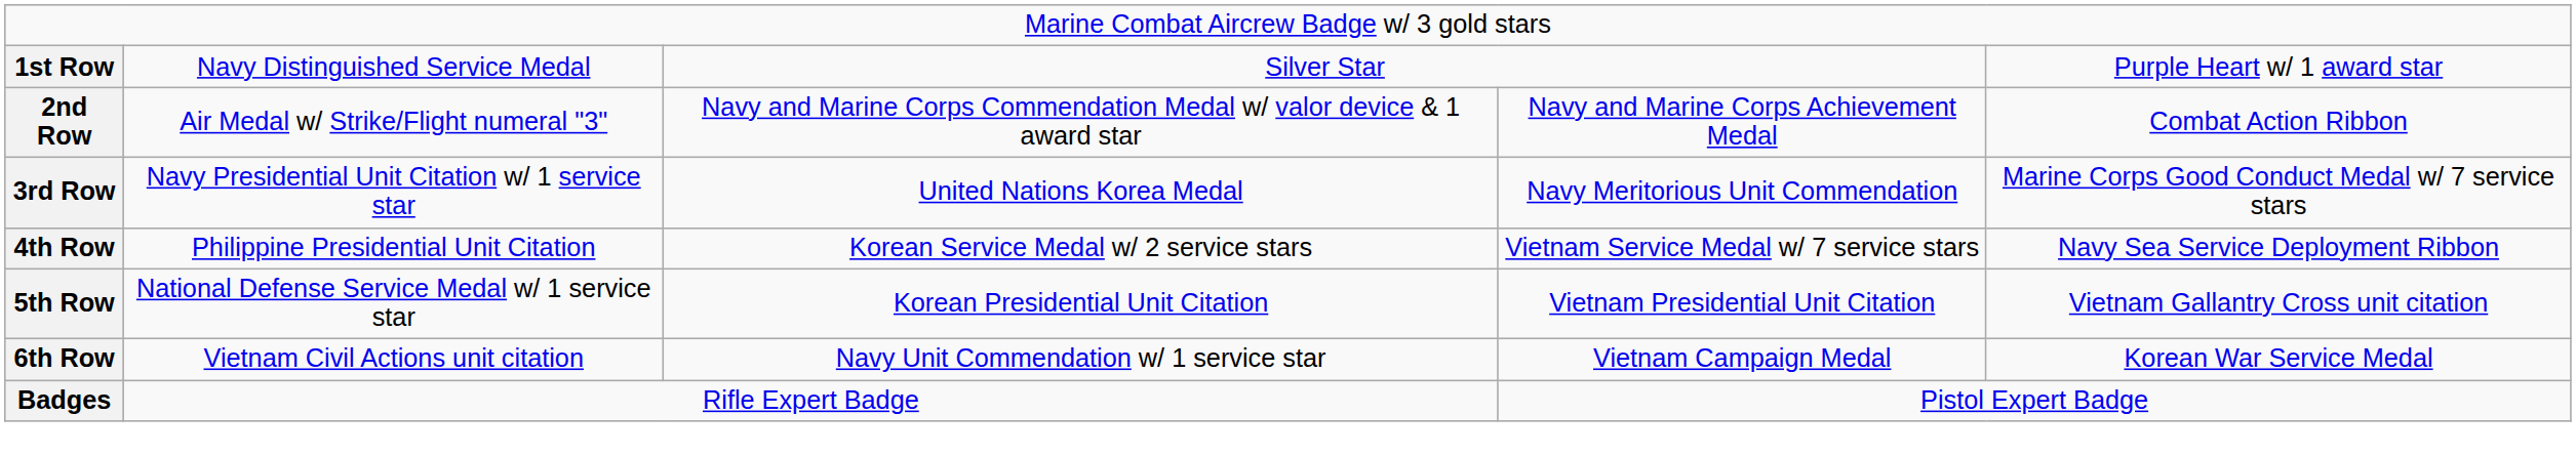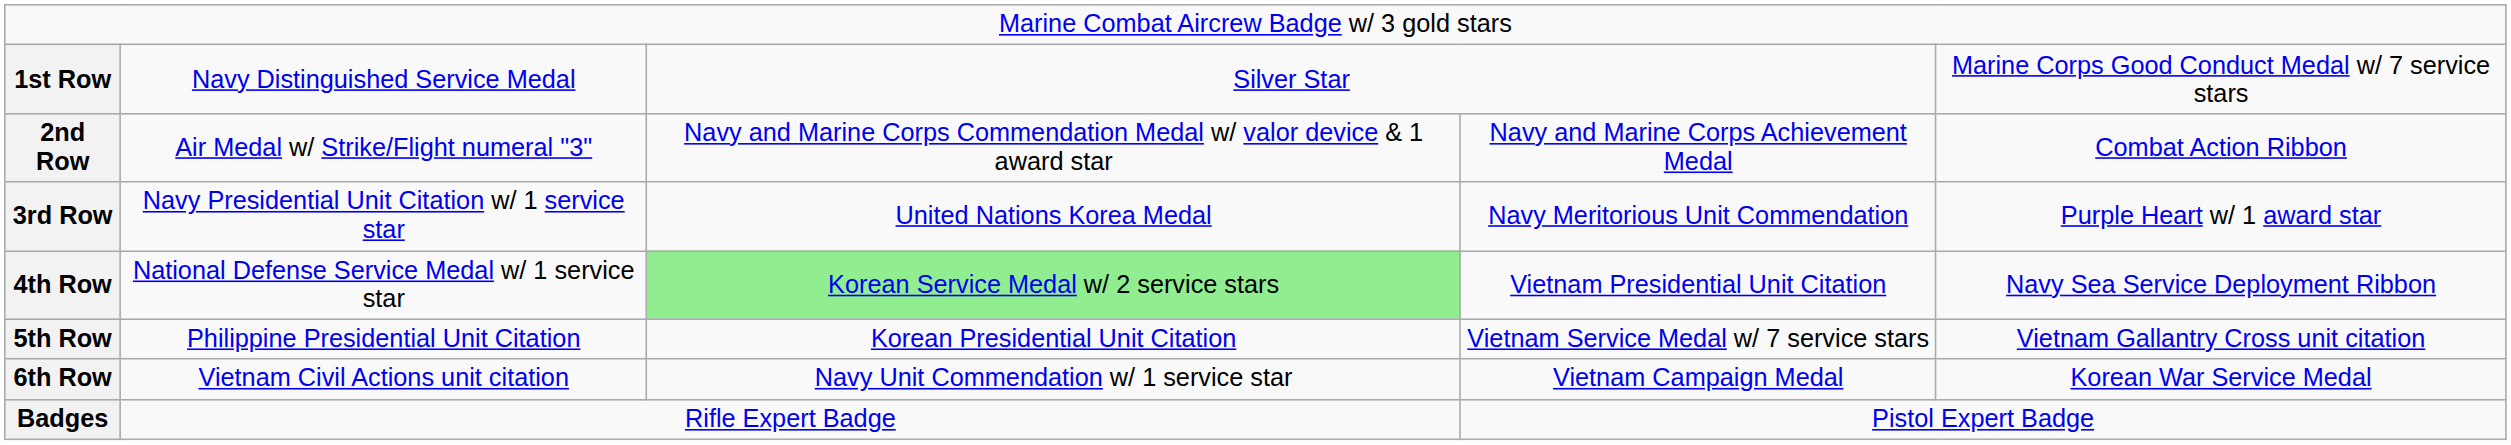 <table class="wikitable" style="margin:1em auto; text-align:center;">
 <tr>
 <td colspan="5"><a href='#'>Marine Combat Aircrew Badge</a> w/ 3 gold stars</td>
 </tr>
 <tr>
 <th>1st Row</th>
 <td colspan="1"><a href='#'>Navy Distinguished Service Medal</a></td>
 <td colspan="2"><a href='#'>Silver Star</a></td>
-<td colspan="1"><a href='#'>Purple Heart</a> w/ 1 <a href='#'>award star</a></td>
+<td><a href='#'>Marine Corps Good Conduct Medal</a> w/ 7 service stars</td>
 </tr>
 <tr>
 <th>2nd Row</th>
 <td><a href='#'>Air Medal</a> w/ <a href='#'>Strike/Flight numeral "3"</a></td>
 <td><a href='#'>Navy and Marine Corps Commendation Medal</a> w/ <a href='#'>valor device</a> & 1 award star</td>
 <td><a href='#'>Navy and Marine Corps Achievement Medal</a></td>
 <td><a href='#'>Combat Action Ribbon</a></td>
 </tr>
 <tr>
 <th>3rd Row</th>
 <td><a href='#'>Navy Presidential Unit Citation</a> w/ 1 <a href='#'>service star</a></td>
 <td><a href='#'>United Nations Korea Medal</a></td>
 <td><a href='#'>Navy Meritorious Unit Commendation</a></td>
-<td><a href='#'>Marine Corps Good Conduct Medal</a> w/ 7 service stars</td>
+<td colspan="1"><a href='#'>Purple Heart</a> w/ 1 <a href='#'>award star</a></td>
 </tr>
 <tr>
 <th>4th Row</th>
-<td><a href='#'>Philippine Presidential Unit Citation</a></td>
-<td><a href='#'>Korean Service Medal</a> w/ 2 service stars</td>
-<td><a href='#'>Vietnam Service Medal</a> w/ 7 service stars</td>
+<td><a href='#'>National Defense Service Medal</a> w/ 1 service star</td>
+<td style="background: lightgreen;"><a href='#'>Korean Service Medal</a> w/ 2 service stars</td>
+<td><a href='#'>Vietnam Presidential Unit Citation</a></td>
 <td><a href='#'>Navy Sea Service Deployment Ribbon</a></td>
 </tr>
 <tr>
 <th>5th Row</th>
-<td><a href='#'>National Defense Service Medal</a> w/ 1 service star</td>
+<td><a href='#'>Philippine Presidential Unit Citation</a></td>
 <td><a href='#'>Korean Presidential Unit Citation</a></td>
-<td><a href='#'>Vietnam Presidential Unit Citation</a></td>
+<td><a href='#'>Vietnam Service Medal</a> w/ 7 service stars</td>
 <td><a href='#'>Vietnam Gallantry Cross unit citation</a></td>
 </tr>
 <tr>
 <th>6th Row</th>
 <td><a href='#'>Vietnam Civil Actions unit citation</a></td>
 <td><a href='#'>Navy Unit Commendation</a> w/ 1 service star</td>
 <td><a href='#'>Vietnam Campaign Medal</a></td>
 <td><a href='#'>Korean War Service Medal</a></td>
 </tr>
 <tr>
 <th>Badges</th>
 <td colspan="2"><a href='#'>Rifle Expert Badge</a></td>
 <td colspan="2"><a href='#'>Pistol Expert Badge</a></td>
 </tr>
 </table>
